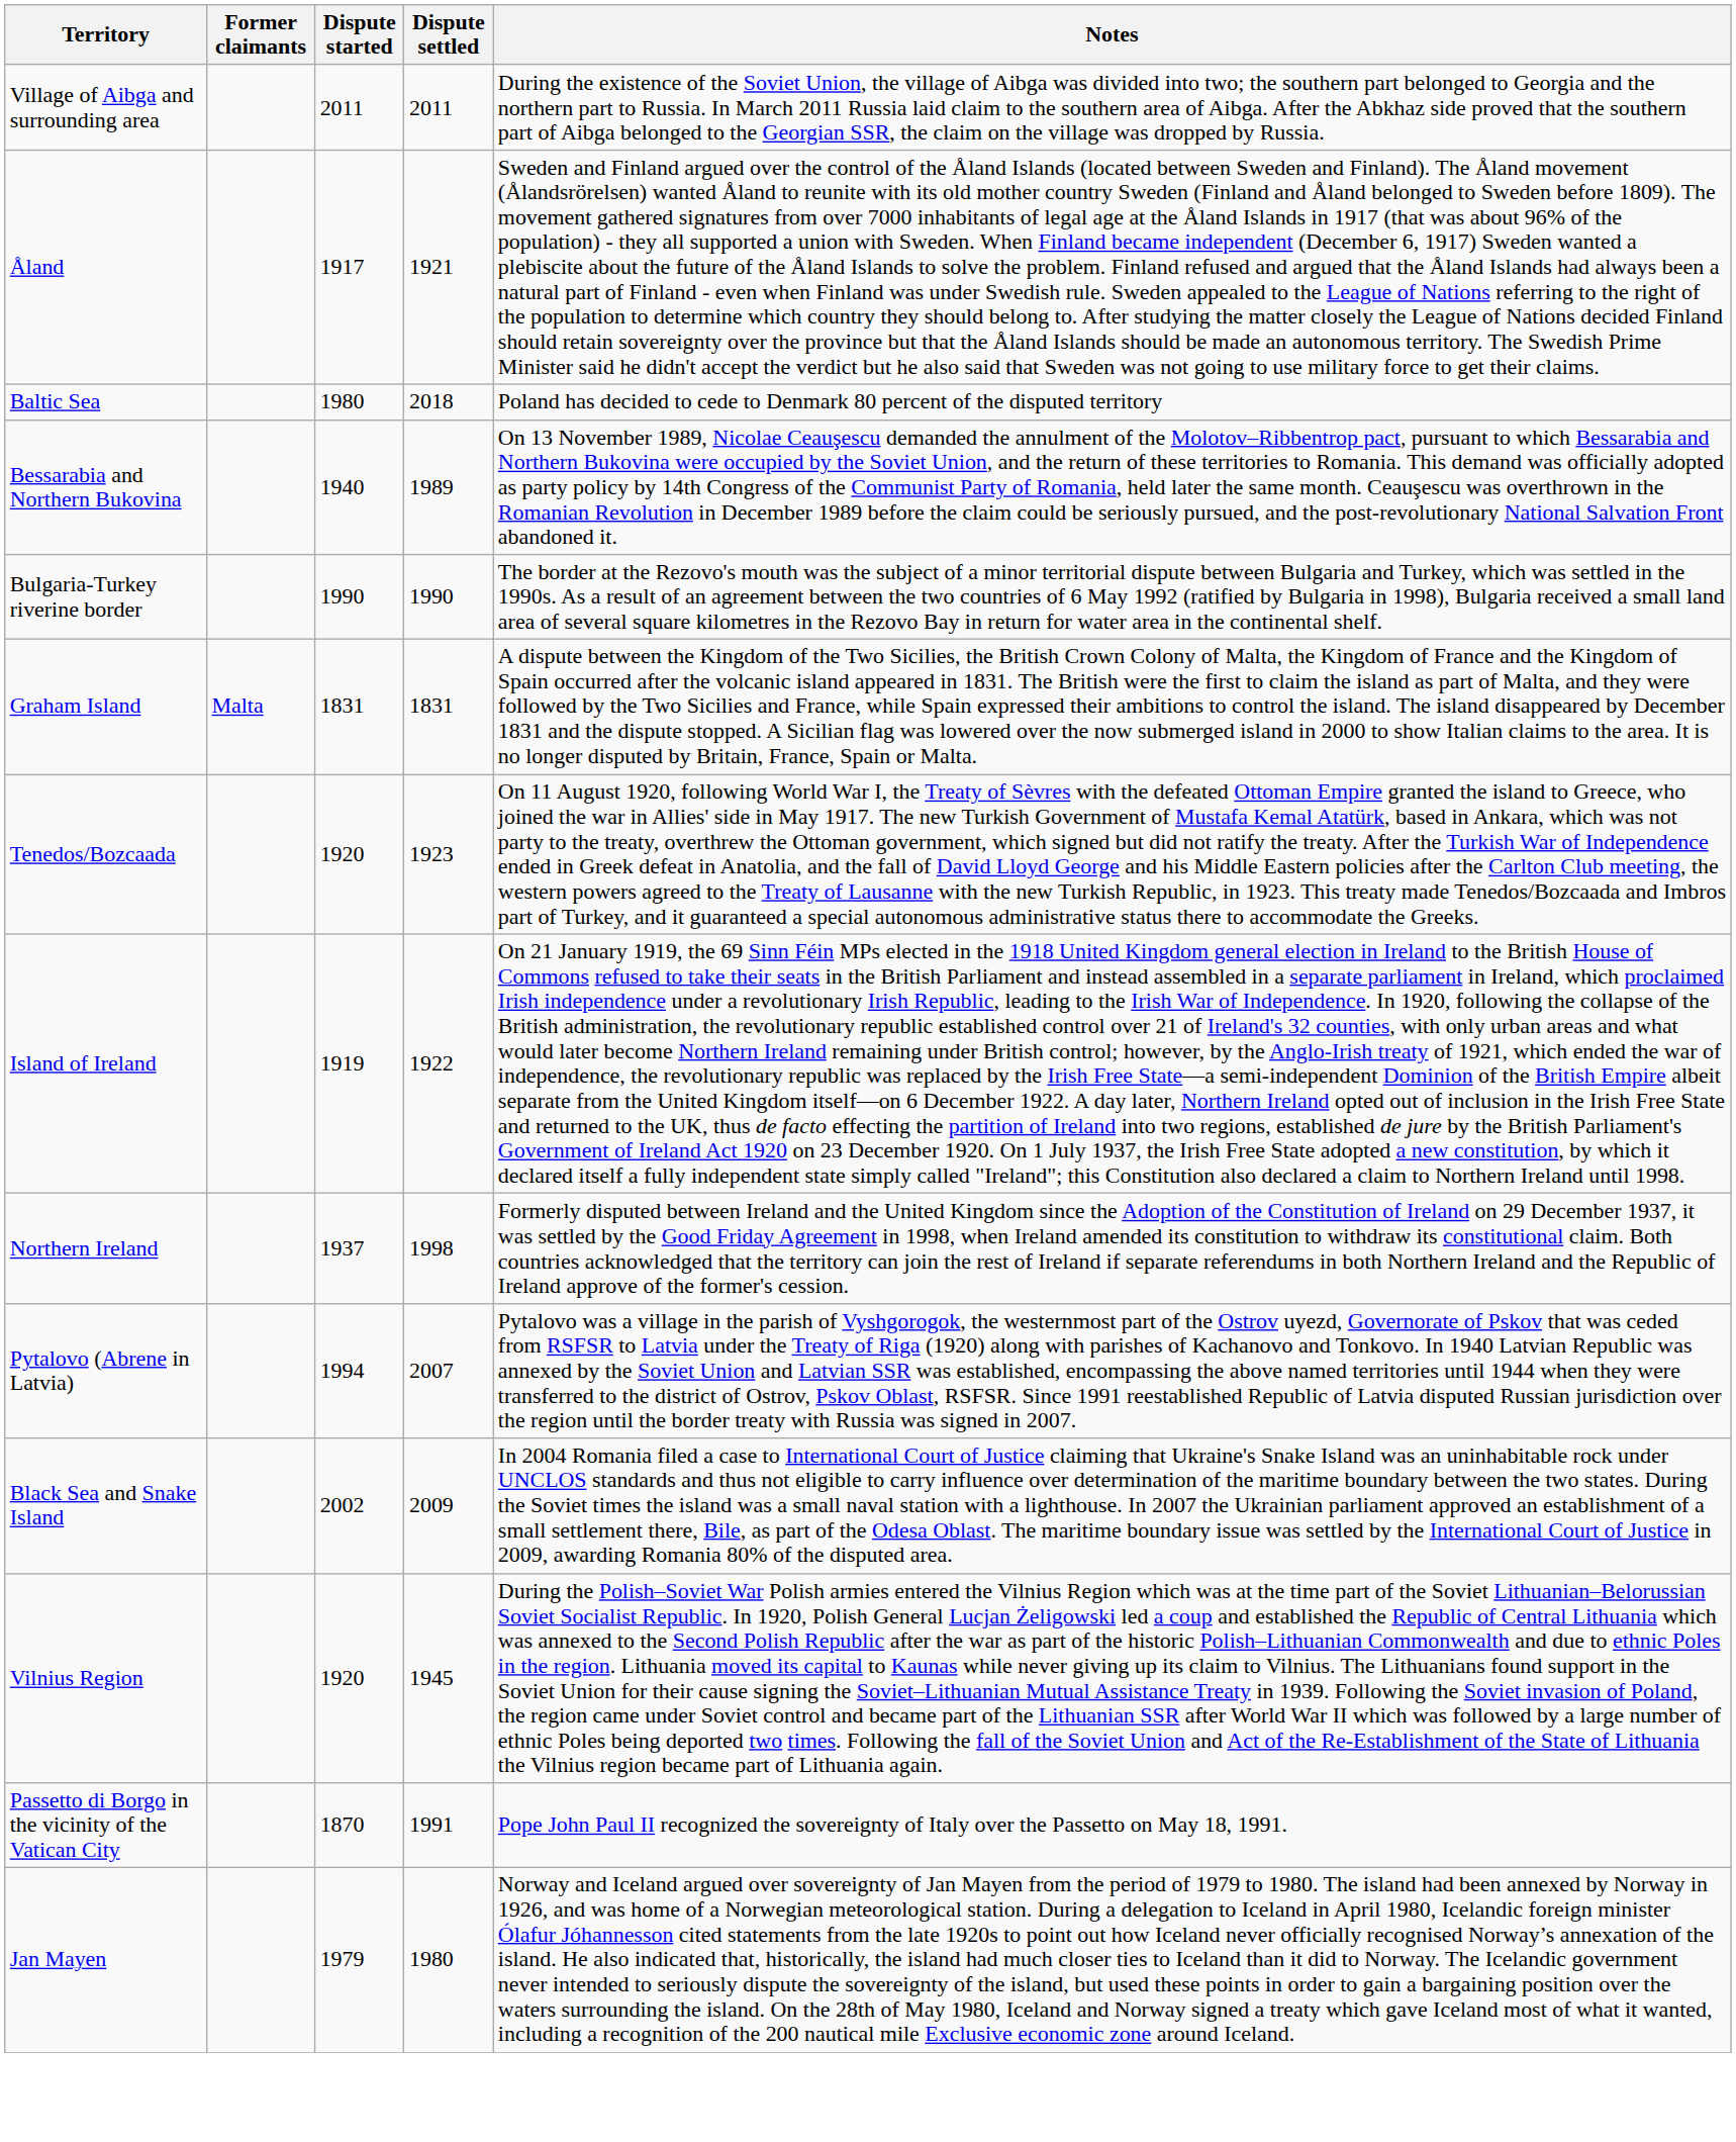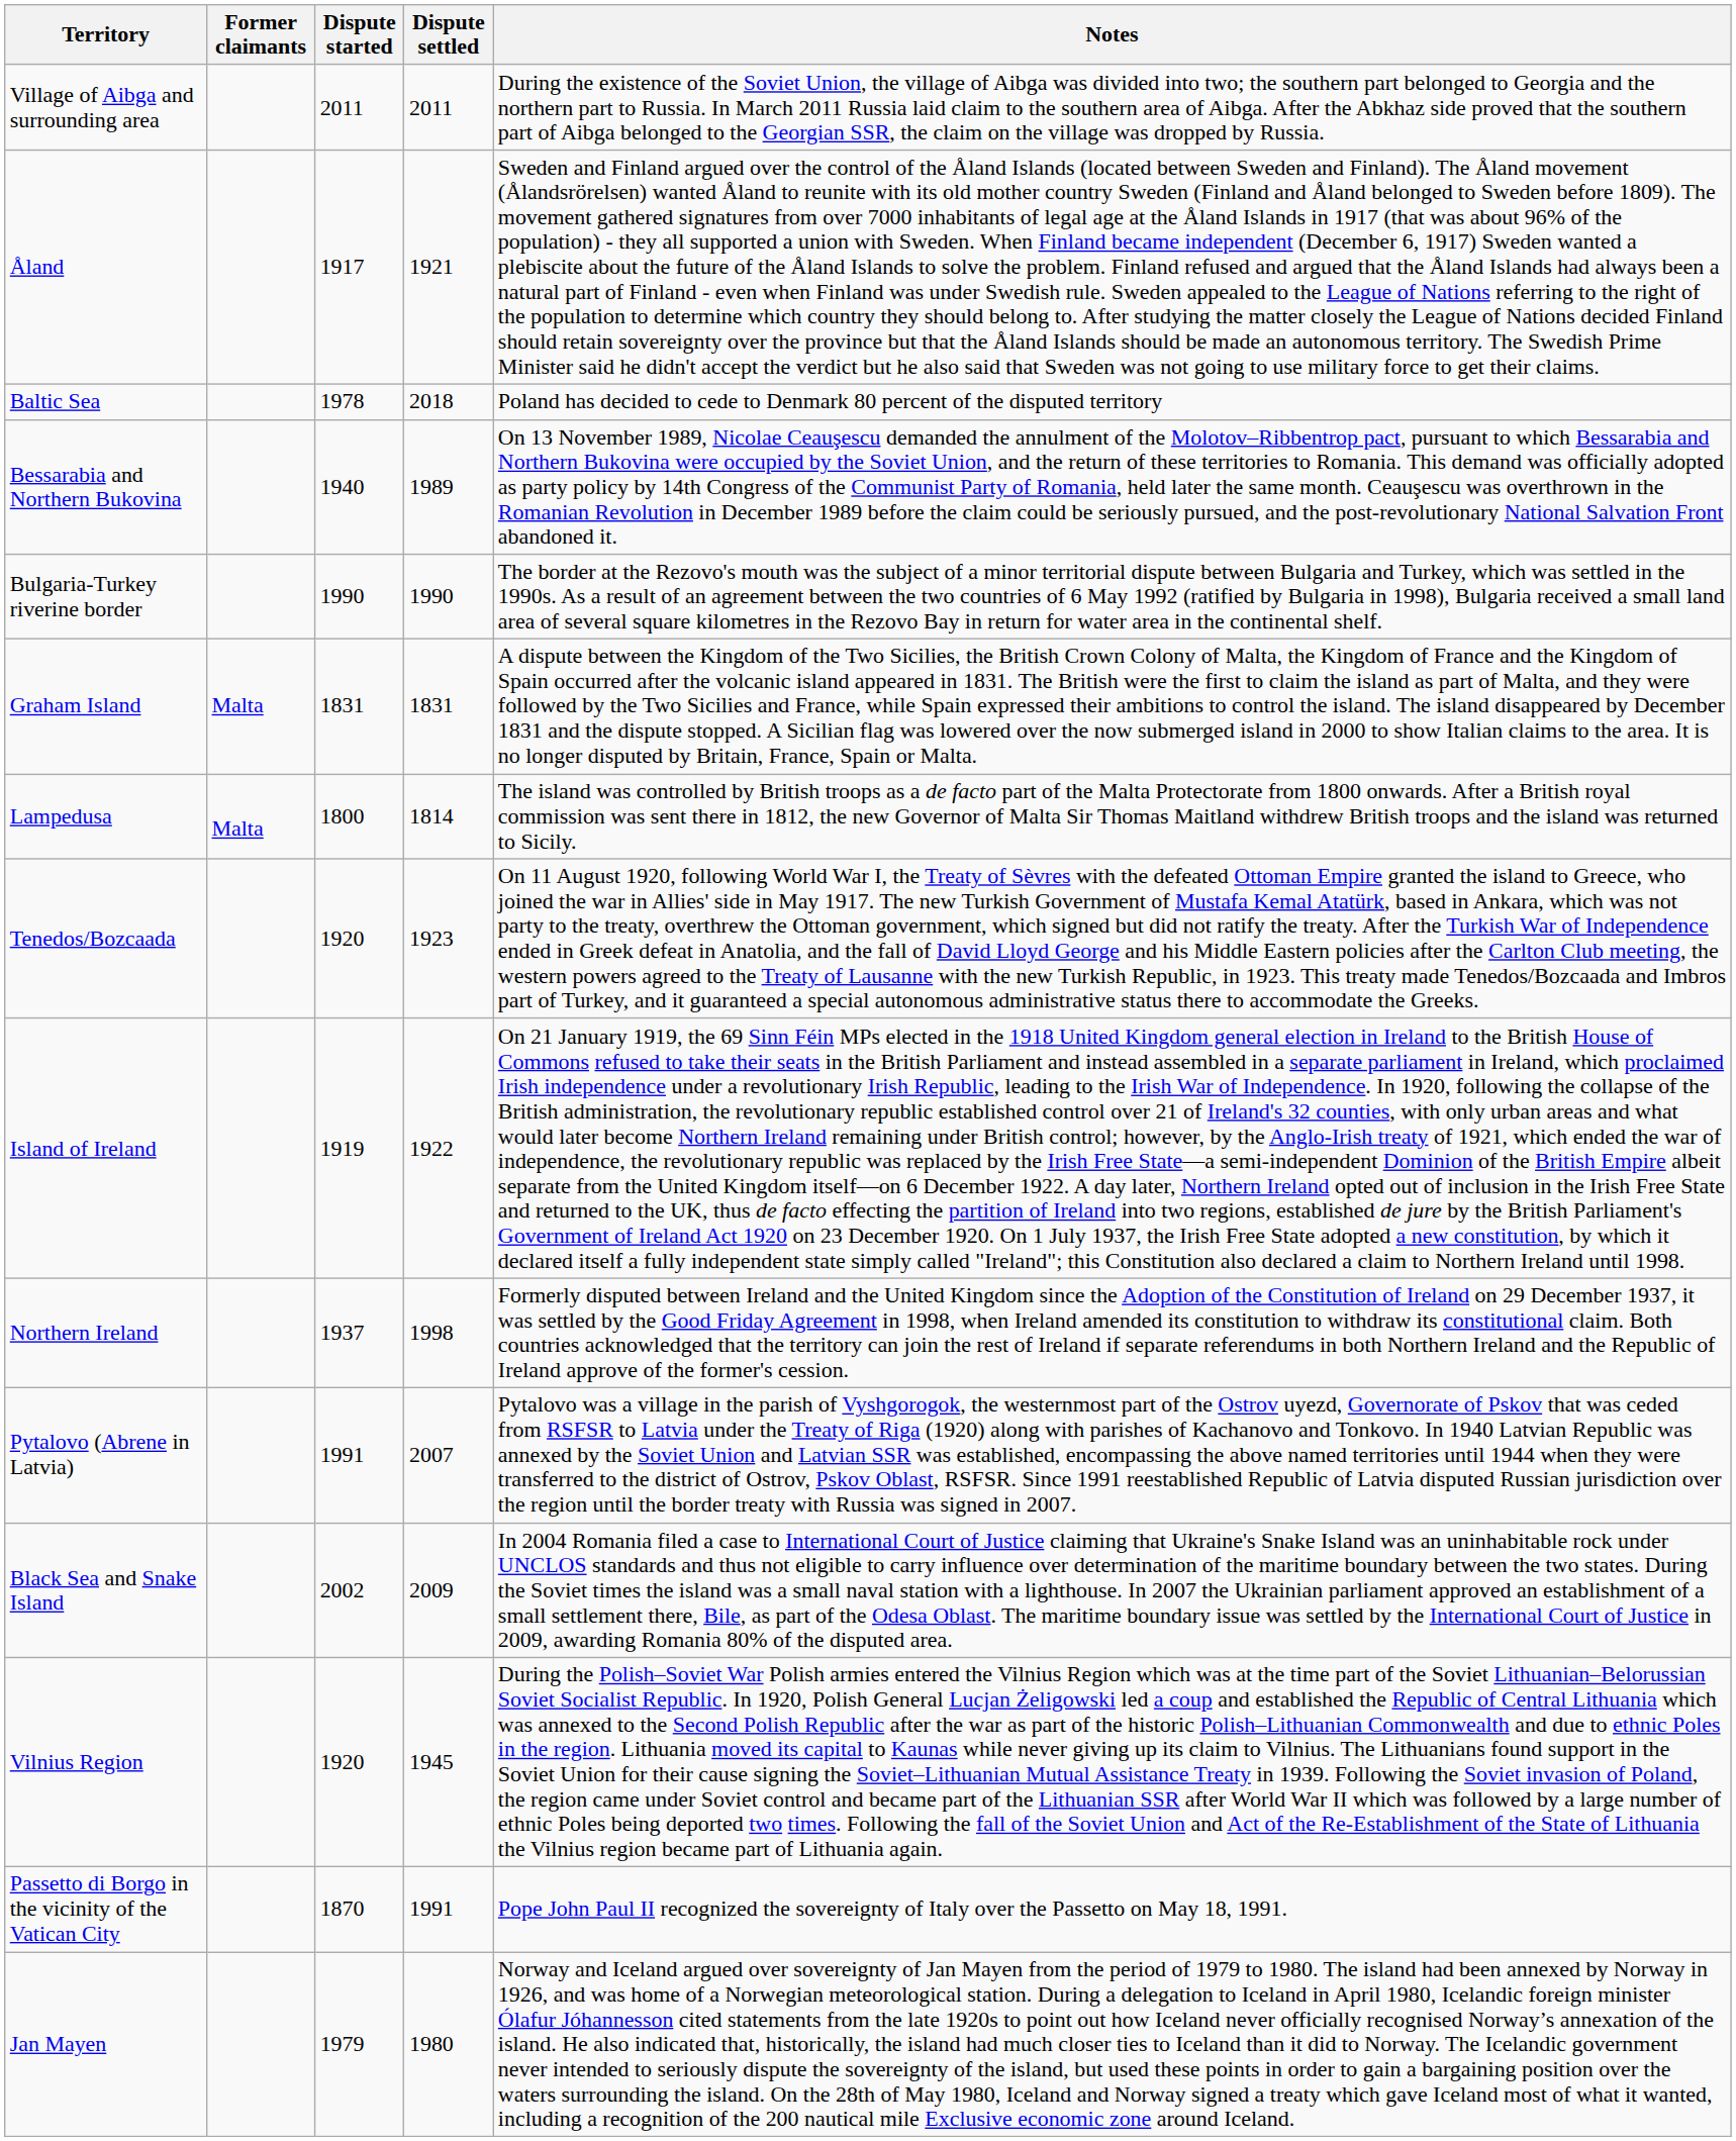 <table class="wikitable sortable">
 <tr>
 <th>Territory</th>
 <th>Former claimants</th>
 <th>Dispute started</th>
 <th>Dispute settled</th>
 <th>Notes</th>
 </tr>
 <tr>
 <td>Village of <a href='#'>Aibga</a> and surrounding area</td>
 <td><strong></strong><br><br></td>
 <td>2011</td>
 <td>2011</td>
 <td>During the existence of the <a href='#'>Soviet Union</a>, the village of Aibga was divided into two; the southern part belonged to Georgia and the northern part to Russia. In March 2011 Russia laid claim to the southern area of Aibga. After the Abkhaz side proved that the southern part of Aibga belonged to the <a href='#'>Georgian SSR</a>, the claim on the village was dropped by Russia.</td>
 </tr>
 <tr>
 <td><a href='#'>Åland</a></td>
 <td><strong></strong><br></td>
 <td>1917</td>
 <td>1921</td>
 <td>Sweden and Finland argued over the control of the Åland Islands (located between Sweden and Finland). The Åland movement (Ålandsrörelsen) wanted Åland to reunite with its old mother country Sweden (Finland and Åland belonged to Sweden before 1809). The movement gathered signatures from over 7000 inhabitants of legal age at the Åland Islands in 1917 (that was about 96% of the population) - they all supported a union with Sweden. When <a href='#'>Finland became independent</a> (December 6, 1917) Sweden wanted a plebiscite about the future of the Åland Islands to solve the problem. Finland refused and argued that the Åland Islands had always been a natural part of Finland - even when Finland was under Swedish rule. Sweden appealed to the <a href='#'>League of Nations</a> referring to the right of the population to determine which country they should belong to. After studying the matter closely the League of Nations decided Finland should retain sovereignty over the province but that the Åland Islands should be made an autonomous territory. The Swedish Prime Minister said he didn't accept the verdict but he also said that Sweden was not going to use military force to get their claims.</td>
 </tr>
 <tr>
 <td><a href='#'>Baltic Sea</a></td>
 <td><strong></strong><br></td>
-<td>1980</td>
+<td>1978</td>
 <td>2018</td>
 <td>Poland has decided to cede to Denmark 80 percent of the disputed territory</td>
 </tr>
 <tr>
 <td><a href='#'>Bessarabia</a> and <a href='#'>Northern Bukovina</a></td>
 <td><strong></strong><br></td>
 <td>1940</td>
 <td>1989</td>
 <td>On 13 November 1989, <a href='#'>Nicolae Ceauşescu</a> demanded the annulment of the <a href='#'>Molotov–Ribbentrop pact</a>, pursuant to which <a href='#'>Bessarabia and Northern Bukovina were occupied by the Soviet Union</a>, and the return of these territories to Romania. This demand was officially adopted as party policy by 14th Congress of the <a href='#'>Communist Party of Romania</a>, held later the same month. Ceauşescu was overthrown in the <a href='#'>Romanian Revolution</a> in December 1989 before the claim could be seriously pursued, and the post-revolutionary <a href='#'>National Salvation Front</a> abandoned it.</td>
 </tr>
 <tr>
 <td>Bulgaria-Turkey riverine border</td>
 <td><strong></strong><br><strong></strong></td>
 <td>1990</td>
 <td>1990</td>
 <td>The border at the Rezovo's mouth was the subject of a minor territorial dispute between Bulgaria and Turkey, which was settled in the 1990s. As a result of an agreement between the two countries of 6 May 1992 (ratified by Bulgaria in 1998), Bulgaria received a small land area of several square kilometres in the Rezovo Bay in return for water area in the continental shelf.</td>
 </tr>
 <tr>
 <td><a href='#'>Graham Island</a></td>
 <td><strong></strong><br> <a href='#'>Malta</a><br><br></td>
 <td>1831</td>
 <td>1831</td>
 <td>A dispute between the Kingdom of the Two Sicilies, the British Crown Colony of Malta, the Kingdom of France and the Kingdom of Spain occurred after the volcanic island appeared in 1831. The British were the first to claim the island as part of Malta, and they were followed by the Two Sicilies and France, while Spain expressed their ambitions to control the island. The island disappeared by December 1831 and the dispute stopped. A Sicilian flag was lowered over the now submerged island in 2000 to show Italian claims to the area. It is no longer disputed by Britain, France, Spain or Malta.</td>
 </tr>
 <tr>
+<td><a href='#'>Lampedusa</a></td>
+<td><strong></strong><br> <a href='#'>Malta</a></td>
+<td>1800</td>
+<td>1814</td>
+<td>The island was controlled by British troops as a <em>de facto</em> part of the Malta Protectorate from 1800 onwards. After a British royal commission was sent there in 1812, the new Governor of Malta Sir Thomas Maitland withdrew British troops and the island was returned to Sicily.</td>
+</tr>
+<tr>
 <td><a href='#'>Tenedos/Bozcaada</a></td>
 <td><strong></strong><br></td>
 <td>1920</td>
 <td>1923</td>
 <td>On 11 August 1920, following World War I, the <a href='#'>Treaty of Sèvres</a> with the defeated <a href='#'>Ottoman Empire</a> granted the island to Greece, who joined the war in Allies' side in May 1917. The new Turkish Government of <a href='#'>Mustafa Kemal Atatürk</a>, based in Ankara, which was not party to the treaty, overthrew the Ottoman government, which signed but did not ratify the treaty. After the <a href='#'>Turkish War of Independence</a> ended in Greek defeat in Anatolia, and the fall of <a href='#'>David Lloyd George</a> and his Middle Eastern policies after the <a href='#'>Carlton Club meeting</a>, the western powers agreed to the <a href='#'>Treaty of Lausanne</a> with the new Turkish Republic, in 1923. This treaty made Tenedos/Bozcaada and Imbros part of Turkey, and it guaranteed a special autonomous administrative status there to accommodate the Greeks.</td>
 </tr>
 <tr>
 <td><a href='#'>Island of Ireland</a></td>
 <td><strong></strong><br></td>
 <td>1919</td>
 <td>1922</td>
 <td>On 21 January 1919, the 69 <a href='#'>Sinn Féin</a> MPs elected in the <a href='#'>1918 United Kingdom general election in Ireland</a> to the British <a href='#'>House of Commons</a> <a href='#'>refused to take their seats</a> in the British Parliament and instead assembled in a <a href='#'>separate parliament</a> in Ireland, which <a href='#'>proclaimed Irish independence</a> under a revolutionary <a href='#'>Irish Republic</a>, leading to the <a href='#'>Irish War of Independence</a>. In 1920, following the collapse of the British administration, the revolutionary republic established control over 21 of <a href='#'>Ireland's 32 counties</a>, with only urban areas and what would later become <a href='#'>Northern Ireland</a> remaining under British control; however, by the <a href='#'>Anglo-Irish treaty</a> of 1921, which ended the war of independence, the revolutionary republic was replaced by the <a href='#'>Irish Free State</a>—a semi-independent <a href='#'>Dominion</a> of the <a href='#'>British Empire</a> albeit separate from the United Kingdom itself—on 6 December 1922. A day later, <a href='#'>Northern Ireland</a> opted out of inclusion in the Irish Free State and returned to the UK, thus <em>de facto</em> effecting the <a href='#'>partition of Ireland</a> into two regions, established <em>de jure</em> by the British Parliament's <a href='#'>Government of Ireland Act 1920</a> on 23 December 1920. On 1 July 1937, the Irish Free State adopted <a href='#'>a new constitution</a>, by which it declared itself a fully independent state simply called "Ireland"; this Constitution also declared a claim to Northern Ireland until 1998.</td>
 </tr>
 <tr>
 <td><a href='#'>Northern Ireland</a></td>
 <td><strong></strong><br></td>
 <td>1937</td>
 <td>1998</td>
 <td>Formerly disputed between Ireland and the United Kingdom since the <a href='#'>Adoption of the Constitution of Ireland</a> on 29 December 1937, it was settled by the <a href='#'>Good Friday Agreement</a> in 1998, when Ireland amended its constitution to withdraw its <a href='#'>constitutional</a> claim. Both countries acknowledged that the territory can join the rest of Ireland if separate referendums in both Northern Ireland and the Republic of Ireland approve of the former's cession.</td>
 </tr>
 <tr>
 <td><a href='#'>Pytalovo</a> (<a href='#'>Abrene</a> in Latvia)</td>
 <td><strong></strong><br></td>
-<td>1994</td>
+<td>1991</td>
 <td>2007</td>
 <td>Pytalovo was a village in the parish of <a href='#'>Vyshgorogok</a>, the westernmost part of the <a href='#'>Ostrov</a> uyezd, <a href='#'>Governorate of Pskov</a> that was ceded from <a href='#'>RSFSR</a> to <a href='#'>Latvia</a> under the <a href='#'>Treaty of Riga</a> (1920) along with parishes of Kachanovo and Tonkovo. In 1940 Latvian Republic was annexed by the <a href='#'>Soviet Union</a> and <a href='#'>Latvian SSR</a> was established, encompassing the above named territories until 1944 when they were transferred to the district of Ostrov, <a href='#'>Pskov Oblast</a>, RSFSR. Since 1991 reestablished Republic of Latvia disputed Russian jurisdiction over the region until the border treaty with Russia was signed in 2007.</td>
 </tr>
 <tr>
 <td><a href='#'>Black Sea</a> and <a href='#'>Snake Island</a></td>
 <td><strong></strong><br></td>
 <td>2002</td>
 <td>2009</td>
 <td>In 2004 Romania filed a case to <a href='#'>International Court of Justice</a> claiming that Ukraine's Snake Island was an uninhabitable rock under <a href='#'>UNCLOS</a> standards and thus not eligible to carry influence over determination of the maritime boundary between the two states. During the Soviet times the island was a small naval station with a lighthouse. In 2007 the Ukrainian parliament approved an establishment of a small settlement there, <a href='#'>Bile</a>, as part of the <a href='#'>Odesa Oblast</a>. The maritime boundary issue was settled by the <a href='#'>International Court of Justice</a> in 2009, awarding Romania 80% of the disputed area.</td>
 </tr>
 <tr>
 <td><a href='#'>Vilnius Region</a></td>
 <td><strong></strong><br></td>
 <td>1920</td>
 <td>1945</td>
 <td>During the <a href='#'>Polish–Soviet War</a> Polish armies entered the Vilnius Region which was at the time part of the Soviet <a href='#'>Lithuanian–Belorussian Soviet Socialist Republic</a>. In 1920, Polish General <a href='#'>Lucjan Żeligowski</a> led <a href='#'>a coup</a> and established the <a href='#'>Republic of Central Lithuania</a> which was annexed to the <a href='#'>Second Polish Republic</a> after the war as part of the historic <a href='#'>Polish–Lithuanian Commonwealth</a> and due to <a href='#'>ethnic Poles in the region</a>. Lithuania <a href='#'>moved its capital</a> to <a href='#'>Kaunas</a> while never giving up its claim to Vilnius. The Lithuanians found support in the Soviet Union for their cause signing the <a href='#'>Soviet–Lithuanian Mutual Assistance Treaty</a> in 1939. Following the <a href='#'>Soviet invasion of Poland</a>, the region came under Soviet control and became part of the <a href='#'>Lithuanian SSR</a> after World War II which was followed by a large number of ethnic Poles being deported <a href='#'>two</a> <a href='#'>times</a>. Following the <a href='#'>fall of the Soviet Union</a> and <a href='#'>Act of the Re-Establishment of the State of Lithuania</a> the Vilnius region became part of Lithuania again.</td>
 </tr>
 <tr>
 <td><a href='#'>Passetto di Borgo</a> in the vicinity of the <a href='#'>Vatican City</a></td>
 <td><strong></strong><br></td>
 <td>1870</td>
 <td>1991</td>
 <td><a href='#'>Pope John Paul II</a> recognized the sovereignty of Italy over the Passetto on May 18, 1991.</td>
 </tr>
 <tr>
 <td><a href='#'>Jan Mayen</a></td>
 <td><strong></strong><br></td>
 <td>1979</td>
 <td>1980</td>
 <td>Norway and Iceland argued over sovereignty of Jan Mayen from the period of 1979 to 1980. The island had been annexed by Norway in 1926, and was home of a Norwegian meteorological station. During a delegation to Iceland in April 1980, Icelandic foreign minister <a href='#'>Ólafur Jóhannesson</a> cited statements from the late 1920s to point out how Iceland never officially recognised Norway’s annexation of the island. He also indicated that, historically, the island had much closer ties to Iceland than it did to Norway. The Icelandic government never intended to seriously dispute the sovereignty of the island, but used these points in order to gain a bargaining position over the waters surrounding the island. On the 28th of May 1980, Iceland and Norway signed a treaty which gave Iceland most of what it wanted, including a recognition of the 200 nautical mile <a href='#'>Exclusive economic zone</a> around Iceland.</td>
 </tr>
 </table>
